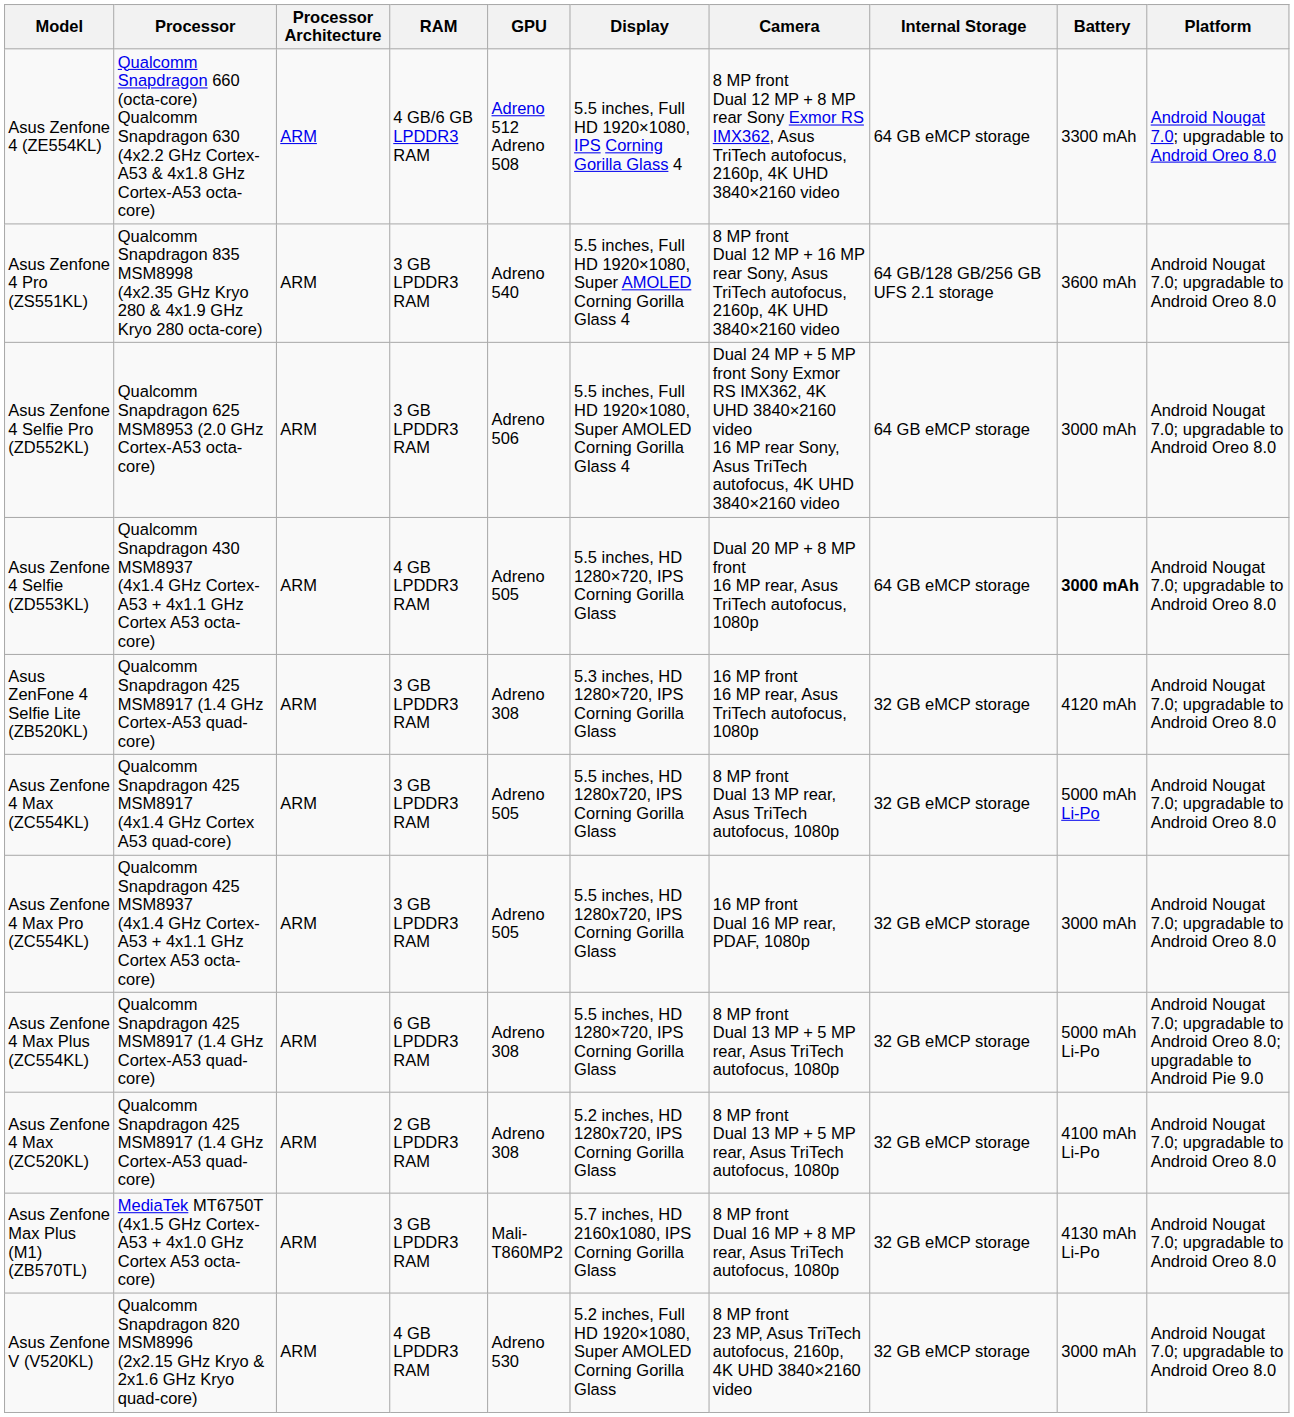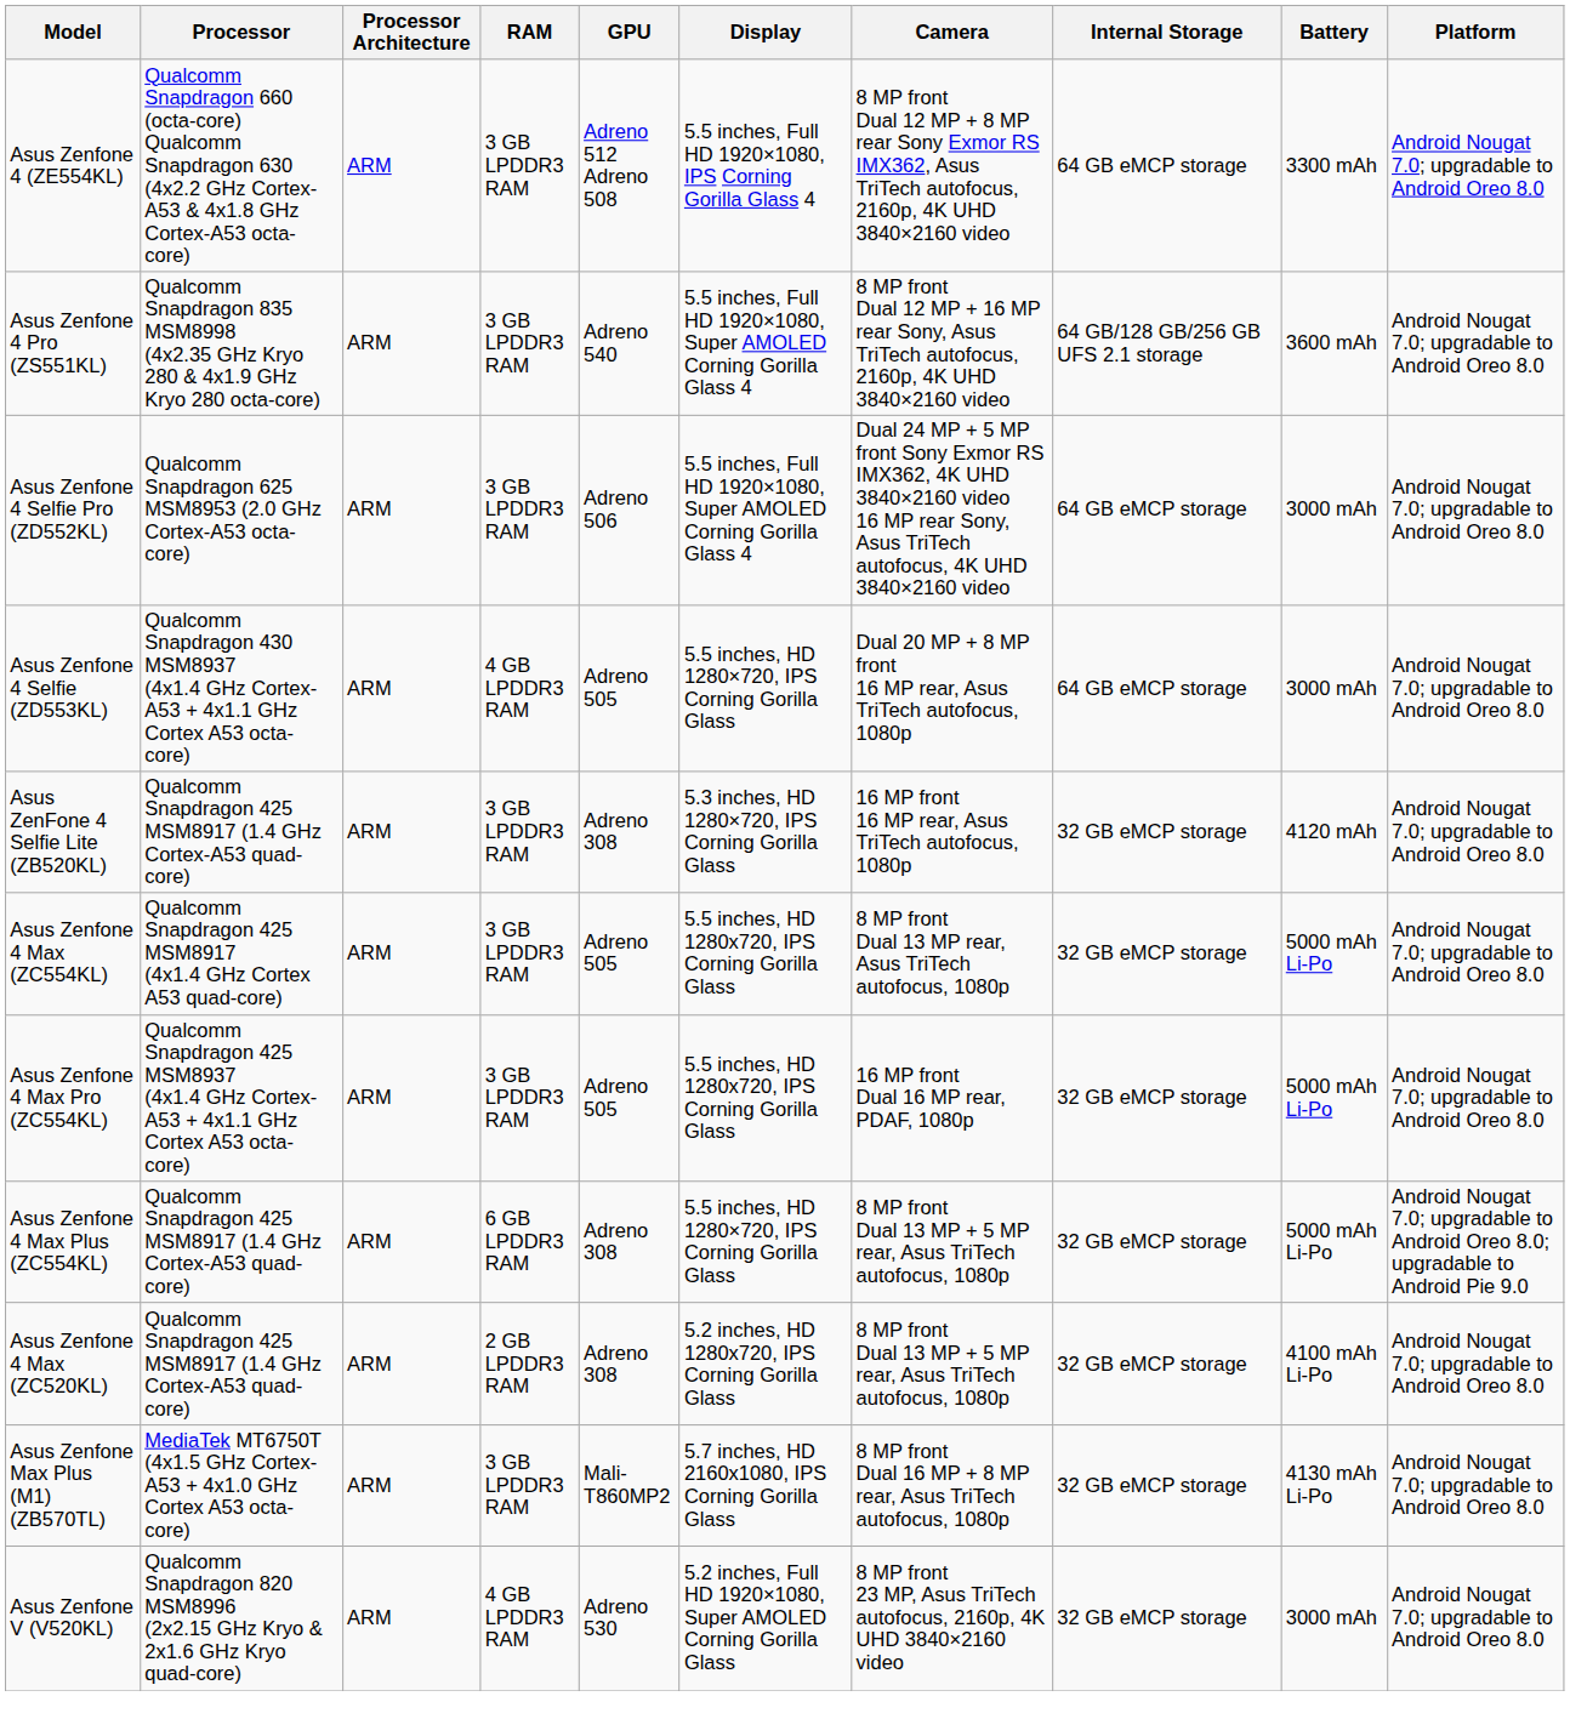 <table class = "wikitable sortable">
 <tr>
 <th>Model</th>
 <th>Processor</th>
 <th>Processor Architecture</th>
 <th>RAM</th>
 <th>GPU</th>
 <th>Display</th>
 <th>Camera</th>
 <th>Internal Storage</th>
 <th>Battery</th>
 <th>Platform</th>
 </tr>
 <tr>
 <td>Asus Zenfone 4 (ZE554KL)</td>
 <td><a href='#'>Qualcomm Snapdragon</a> 660 (octa-core)<br>Qualcomm Snapdragon 630 (4x2.2 GHz Cortex-A53 & 4x1.8 GHz Cortex-A53 octa-core)</td>
 <td><a href='#'>ARM</a></td>
-<td>4 GB/6 GB <a href='#'>LPDDR3</a> RAM</td>
+<td>3 GB LPDDR3 RAM</td>
 <td><a href='#'>Adreno</a> 512<br>Adreno 508</td>
 <td>5.5 inches, Full HD 1920×1080, <a href='#'>IPS</a> <a href='#'>Corning</a> <a href='#'>Gorilla Glass</a> 4</td>
 <td>8 MP front<br> Dual 12 MP + 8 MP rear Sony <a href='#'>Exmor RS IMX362</a>, Asus TriTech autofocus, 2160p, 4K UHD 3840×2160 video</td>
 <td>64 GB eMCP storage</td>
 <td>3300 mAh</td>
 <td><a href='#'>Android Nougat 7.0</a>; upgradable to <a href='#'>Android Oreo 8.0</a></td>
 </tr>
 <tr>
 <td>Asus Zenfone 4 Pro (ZS551KL)</td>
 <td>Qualcomm Snapdragon 835 MSM8998 (4x2.35 GHz Kryo 280 & 4x1.9 GHz Kryo 280 octa-core)</td>
 <td>ARM</td>
 <td>3 GB LPDDR3 RAM</td>
 <td>Adreno 540</td>
 <td>5.5 inches, Full HD 1920×1080, Super <a href='#'>AMOLED</a> Corning Gorilla Glass 4</td>
 <td>8 MP front<br> Dual 12 MP + 16 MP rear Sony, Asus TriTech autofocus, 2160p, 4K UHD 3840×2160 video</td>
 <td>64 GB/128 GB/256 GB UFS 2.1 storage</td>
 <td>3600 mAh</td>
 <td>Android Nougat 7.0; upgradable to Android Oreo 8.0</td>
 </tr>
 <tr>
 <td>Asus Zenfone 4 Selfie Pro (ZD552KL)</td>
 <td>Qualcomm Snapdragon 625 MSM8953 (2.0 GHz Cortex-A53 octa-core)</td>
 <td>ARM</td>
 <td>3 GB LPDDR3 RAM</td>
 <td>Adreno 506</td>
 <td>5.5 inches, Full HD 1920×1080, Super AMOLED Corning Gorilla Glass 4</td>
 <td>Dual 24 MP + 5 MP front Sony Exmor RS IMX362, 4K UHD 3840×2160 video<br>16 MP rear Sony, Asus TriTech autofocus, 4K UHD 3840×2160 video</td>
 <td>64 GB eMCP storage</td>
 <td>3000 mAh</td>
 <td>Android Nougat 7.0; upgradable to Android Oreo 8.0</td>
 </tr>
 <tr>
 <td>Asus Zenfone 4 Selfie (ZD553KL)</td>
 <td>Qualcomm Snapdragon 430 MSM8937 (4x1.4 GHz Cortex-A53  + 4x1.1 GHz Cortex A53 octa-core)</td>
 <td>ARM</td>
 <td>4 GB LPDDR3 RAM</td>
 <td>Adreno 505</td>
 <td>5.5 inches, HD 1280×720, IPS Corning Gorilla Glass</td>
 <td>Dual 20 MP + 8 MP front<br> 16 MP rear, Asus TriTech autofocus, 1080p</td>
 <td>64 GB eMCP storage</td>
-<td><strong>3000 mAh</strong></td>
+<td>3000 mAh</td>
 <td>Android Nougat 7.0; upgradable to Android Oreo 8.0</td>
 </tr>
 <tr>
 <td>Asus ZenFone 4 Selfie Lite (ZB520KL)</td>
 <td>Qualcomm Snapdragon 425 MSM8917 (1.4 GHz Cortex-A53 quad-core)</td>
 <td>ARM</td>
 <td>3 GB LPDDR3 RAM</td>
 <td>Adreno 308</td>
 <td>5.3 inches, HD 1280×720, IPS Corning Gorilla Glass</td>
 <td>16 MP front<br> 16 MP rear, Asus TriTech autofocus, 1080p</td>
 <td>32 GB eMCP storage</td>
 <td>4120 mAh</td>
 <td>Android Nougat 7.0; upgradable to Android Oreo 8.0</td>
 </tr>
 <tr>
 <td>Asus Zenfone 4 Max (ZC554KL)</td>
 <td>Qualcomm Snapdragon 425 MSM8917 (4x1.4 GHz Cortex A53 quad-core)</td>
 <td>ARM</td>
 <td>3 GB LPDDR3 RAM</td>
 <td>Adreno 505</td>
 <td>5.5 inches, HD 1280x720, IPS Corning Gorilla Glass</td>
 <td>8 MP front<br>Dual 13 MP rear, Asus TriTech autofocus, 1080p</td>
 <td>32 GB eMCP storage</td>
 <td>5000 mAh <a href='#'>Li-Po</a></td>
 <td>Android Nougat 7.0; upgradable to Android Oreo 8.0</td>
 </tr>
 <tr>
 <td>Asus Zenfone 4 Max Pro (ZC554KL)</td>
 <td>Qualcomm Snapdragon 425 MSM8937 (4x1.4 GHz Cortex-A53  + 4x1.1 GHz Cortex A53 octa-core)</td>
 <td>ARM</td>
 <td>3 GB LPDDR3 RAM</td>
 <td>Adreno 505</td>
 <td>5.5 inches, HD 1280x720, IPS Corning Gorilla Glass</td>
 <td>16 MP front<br>Dual 16 MP rear, PDAF, 1080p</td>
 <td>32 GB eMCP storage</td>
-<td>3000 mAh</td>
+<td>5000 mAh <a href='#'>Li-Po</a></td>
 <td>Android Nougat 7.0; upgradable to Android Oreo 8.0</td>
 </tr>
 <tr>
 <td>Asus Zenfone 4 Max Plus (ZC554KL)</td>
 <td>Qualcomm Snapdragon 425 MSM8917 (1.4 GHz Cortex-A53 quad-core)</td>
 <td>ARM</td>
 <td>6 GB LPDDR3 RAM</td>
 <td>Adreno 308</td>
 <td>5.5 inches, HD 1280×720, IPS Corning Gorilla Glass</td>
 <td>8 MP front<br>Dual 13 MP + 5 MP rear, Asus TriTech autofocus, 1080p</td>
 <td>32 GB eMCP storage</td>
 <td>5000 mAh Li-Po</td>
 <td>Android Nougat 7.0; upgradable to Android Oreo 8.0; upgradable to Android Pie 9.0</td>
 </tr>
 <tr>
 <td>Asus Zenfone 4 Max (ZC520KL)</td>
 <td>Qualcomm Snapdragon 425 MSM8917 (1.4 GHz Cortex-A53 quad-core)</td>
 <td>ARM</td>
 <td>2 GB LPDDR3 RAM</td>
 <td>Adreno 308</td>
 <td>5.2 inches, HD 1280x720, IPS Corning Gorilla Glass</td>
 <td>8 MP front<br>Dual 13 MP + 5 MP rear, Asus TriTech autofocus, 1080p</td>
 <td>32 GB eMCP storage</td>
 <td>4100 mAh Li-Po</td>
 <td>Android Nougat 7.0; upgradable to Android Oreo 8.0</td>
 </tr>
 <tr>
 <td>Asus Zenfone Max Plus (M1) (ZB570TL)</td>
 <td><a href='#'>MediaTek</a> MT6750T (4x1.5 GHz Cortex-A53 + 4x1.0 GHz Cortex A53 octa-core)</td>
 <td>ARM</td>
 <td>3 GB LPDDR3 RAM</td>
 <td>Mali-T860MP2</td>
 <td>5.7 inches, HD 2160x1080, IPS Corning Gorilla Glass</td>
 <td>8 MP front<br>Dual 16 MP + 8 MP rear, Asus TriTech autofocus, 1080p</td>
 <td>32 GB eMCP storage</td>
 <td>4130 mAh Li-Po</td>
 <td>Android Nougat 7.0; upgradable to Android Oreo 8.0</td>
 </tr>
 <tr>
 <td>Asus Zenfone V (V520KL)</td>
 <td>Qualcomm Snapdragon 820 MSM8996 (2x2.15 GHz Kryo & 2x1.6 GHz Kryo quad-core)</td>
 <td>ARM</td>
 <td>4 GB LPDDR3 RAM</td>
 <td>Adreno 530</td>
 <td>5.2 inches, Full HD 1920×1080, Super AMOLED Corning Gorilla Glass</td>
 <td>8 MP front<br>23 MP, Asus TriTech autofocus, 2160p, 4K UHD 3840×2160 video</td>
 <td>32 GB eMCP storage</td>
 <td>3000 mAh</td>
 <td>Android Nougat 7.0; upgradable to Android Oreo 8.0</td>
 </tr>
 </table>
